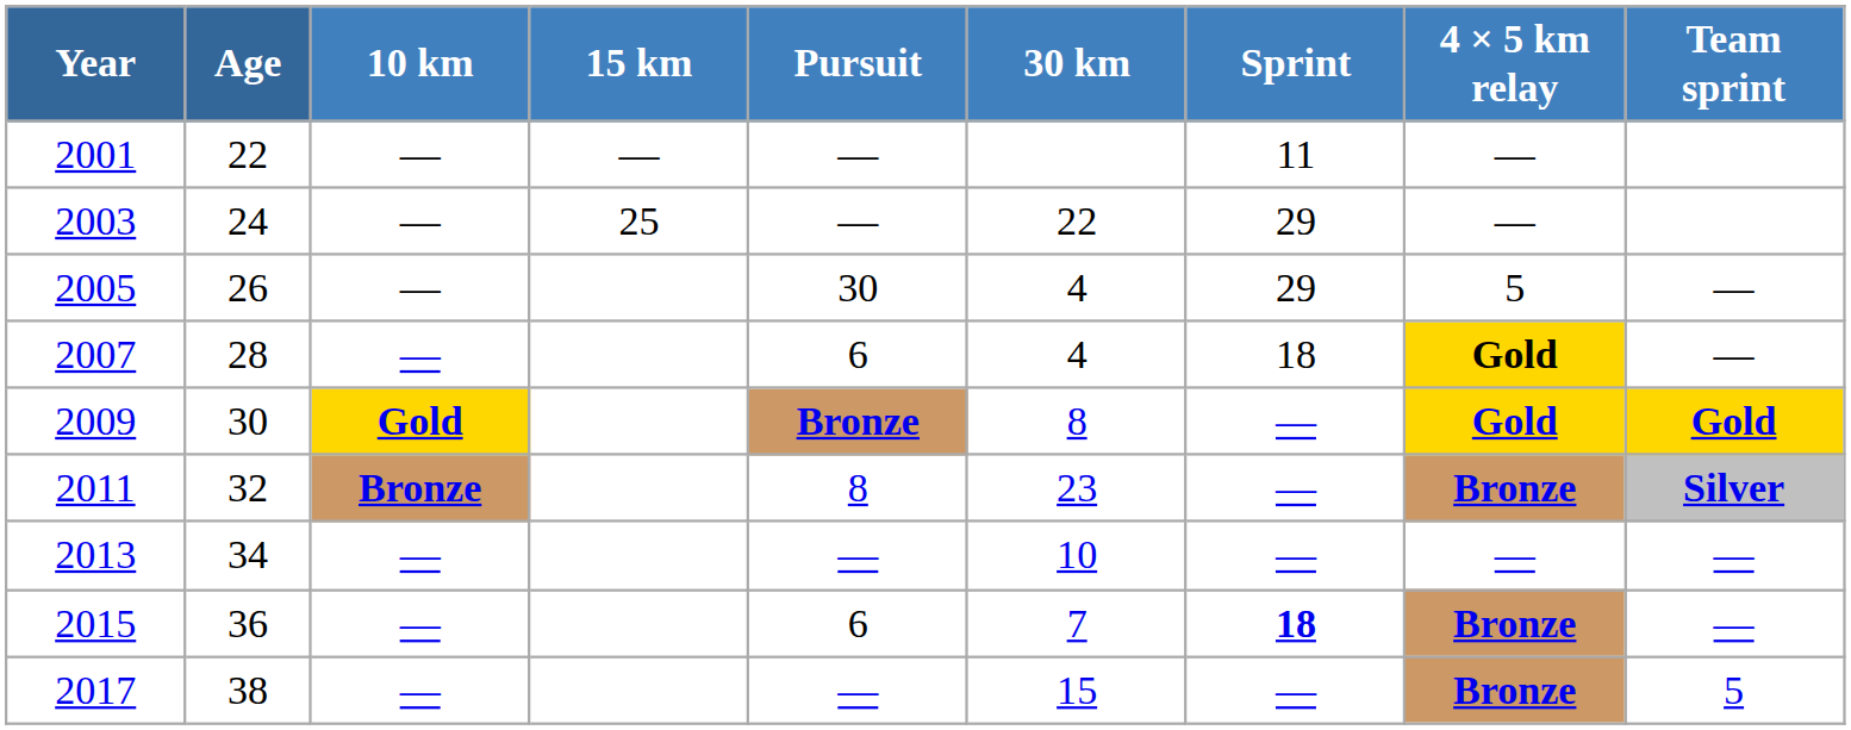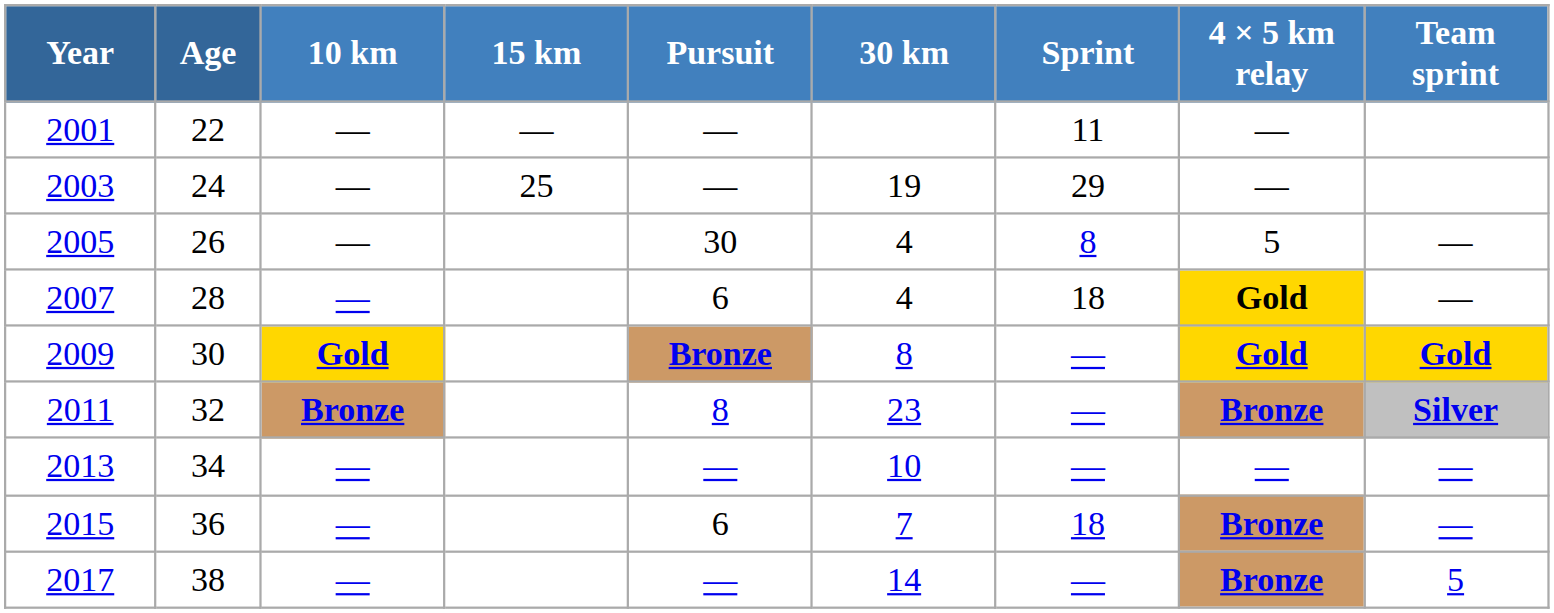 <table class="wikitable" style="font-size:95%; text-align:center; border:grey solid 1px; border-collapse:collapse; background:#ffffff;">
 <tr>
 <th style="background-color:#369; color:white; width:60px;"> Year </th>
 <th style="background-color:#369; color:white; width:40px;"> Age </th>
 <th style="background-color:#4180be; color:white; width:75px;"> 10 km </th>
 <th style="background-color:#4180be; color:white; width:75px;"> 15 km </th>
 <th style="background-color:#4180be; color:white; width:75px;"> Pursuit </th>
 <th style="background-color:#4180be; color:white; width:75px;"> 30 km </th>
 <th style="background-color:#4180be; color:white; width:75px;"> Sprint </th>
 <th style="background-color:#4180be; color:white; width:75px;"> 4 × 5 km <br> relay </th>
 <th style="background-color:#4180be; color:white; width:75px;"> Team <br> sprint </th>
 </tr>
 <tr>
 <td><a href='#'>2001</a></td>
 <td>22</td>
 <td>—</td>
 <td>—</td>
 <td>—</td>
 <td></td>
 <td>11</td>
 <td>—</td>
 <td></td>
 </tr>
 <tr>
 <td><a href='#'>2003</a></td>
 <td>24</td>
 <td>—</td>
 <td>25</td>
 <td>—</td>
-<td>22</td>
+<td>19</td>
 <td>29</td>
 <td>—</td>
 <td></td>
 </tr>
 <tr>
 <td><a href='#'>2005</a></td>
 <td>26</td>
 <td>—</td>
 <td></td>
 <td>30</td>
 <td>4</td>
-<td>29</td>
+<td><a href='#'>8</a></td>
 <td>5</td>
 <td>—</td>
 </tr>
 <tr>
 <td><a href='#'>2007</a></td>
 <td>28</td>
 <td><a href='#'>—</a></td>
 <td></td>
 <td>6</td>
 <td>4</td>
 <td>18</td>
 <td style="background: gold;"><strong>Gold</strong></td>
 <td>—</td>
 </tr>
 <tr>
 <td><a href='#'>2009</a></td>
 <td>30</td>
 <td style="background: gold;"><a href='#'><strong>Gold</strong></a></td>
 <td></td>
 <td style="background-color: #C96;"><a href='#'><strong>Bronze</strong></a></td>
 <td><a href='#'>8</a></td>
 <td><a href='#'>—</a></td>
 <td style="background: gold;"><a href='#'><strong>Gold</strong></a></td>
 <td style="background: gold;"><a href='#'><strong>Gold</strong></a></td>
 </tr>
 <tr>
 <td><a href='#'>2011</a></td>
 <td>32</td>
 <td style="background-color: #C96;"><a href='#'><strong>Bronze</strong></a></td>
 <td></td>
 <td><a href='#'>8</a></td>
 <td><a href='#'>23</a></td>
 <td><a href='#'>—</a></td>
 <td style="background-color: #C96;"><a href='#'><strong>Bronze</strong></a></td>
 <td style="background: silver;"><a href='#'><strong>Silver</strong></a></td>
 </tr>
 <tr>
 <td><a href='#'>2013</a></td>
 <td>34</td>
 <td><a href='#'>—</a></td>
 <td></td>
 <td><a href='#'>—</a></td>
 <td><a href='#'>10</a></td>
 <td><a href='#'>—</a></td>
 <td><a href='#'>—</a></td>
 <td><a href='#'>—</a></td>
 </tr>
 <tr>
 <td><a href='#'>2015</a></td>
 <td>36</td>
 <td><a href='#'>—</a></td>
 <td></td>
 <td>6</td>
 <td><a href='#'>7</a></td>
-<td><strong><a href='#'>18</a></strong></td>
+<td><a href='#'>18</a></td>
 <td style="background-color: #C96;"><a href='#'><strong>Bronze</strong></a></td>
 <td><a href='#'>—</a></td>
 </tr>
 <tr>
 <td><a href='#'>2017</a></td>
 <td>38</td>
 <td><a href='#'>—</a></td>
 <td></td>
 <td><a href='#'>—</a></td>
-<td><a href='#'>15</a></td>
+<td><a href='#'>14</a></td>
 <td><a href='#'>—</a></td>
 <td style="background-color: #C96;"><a href='#'><strong>Bronze</strong></a></td>
 <td><a href='#'>5</a></td>
 </tr>
 </table>
